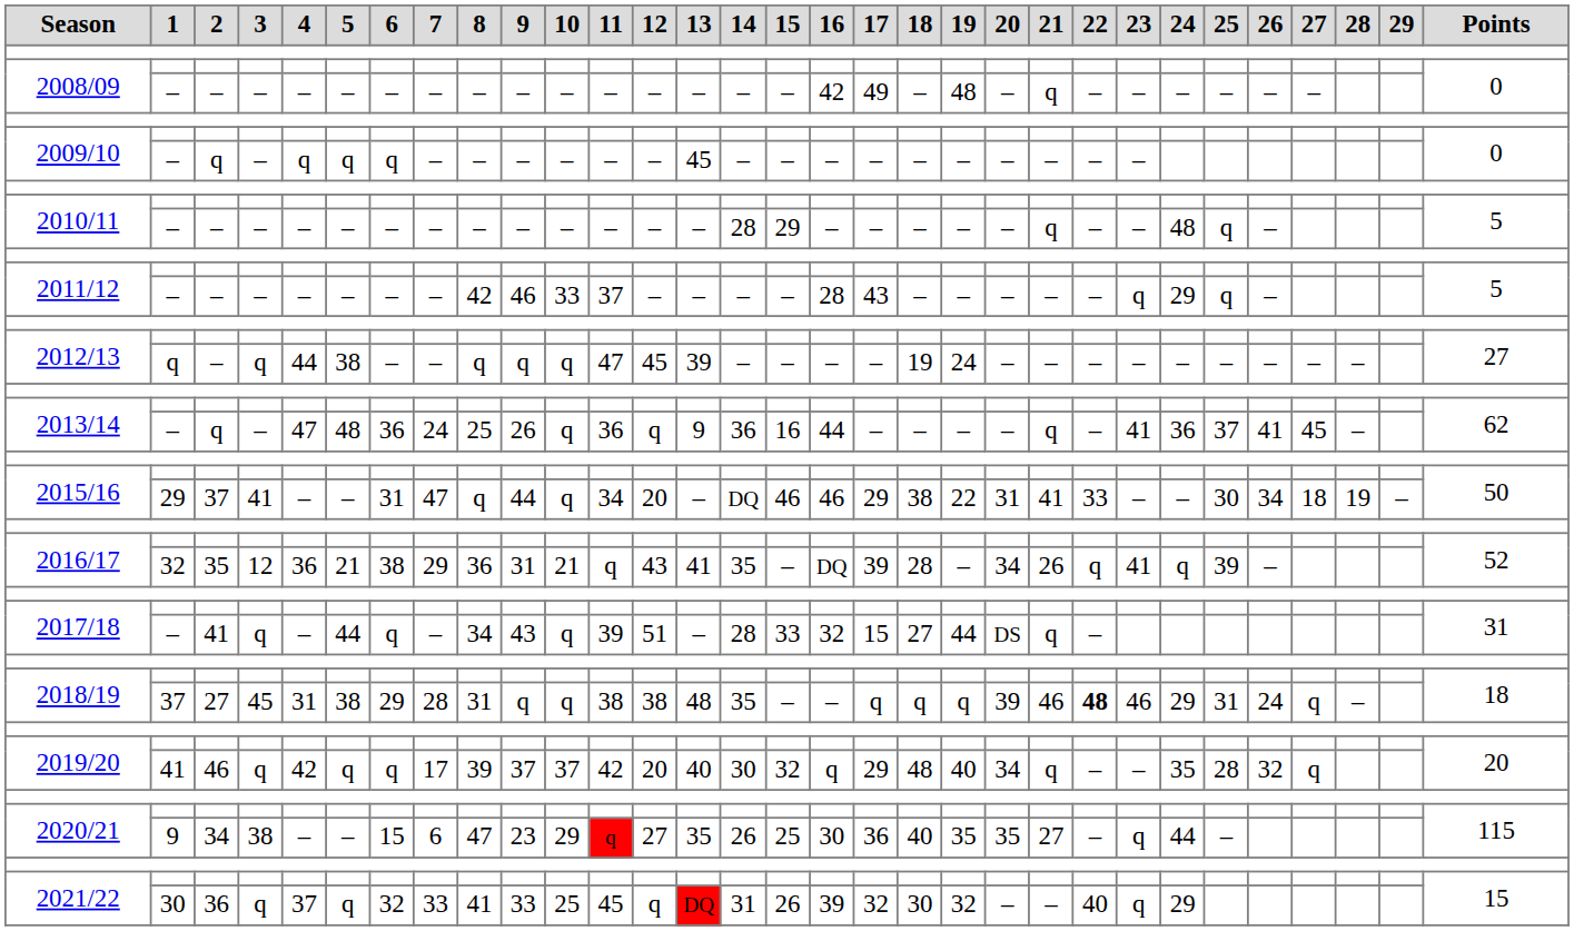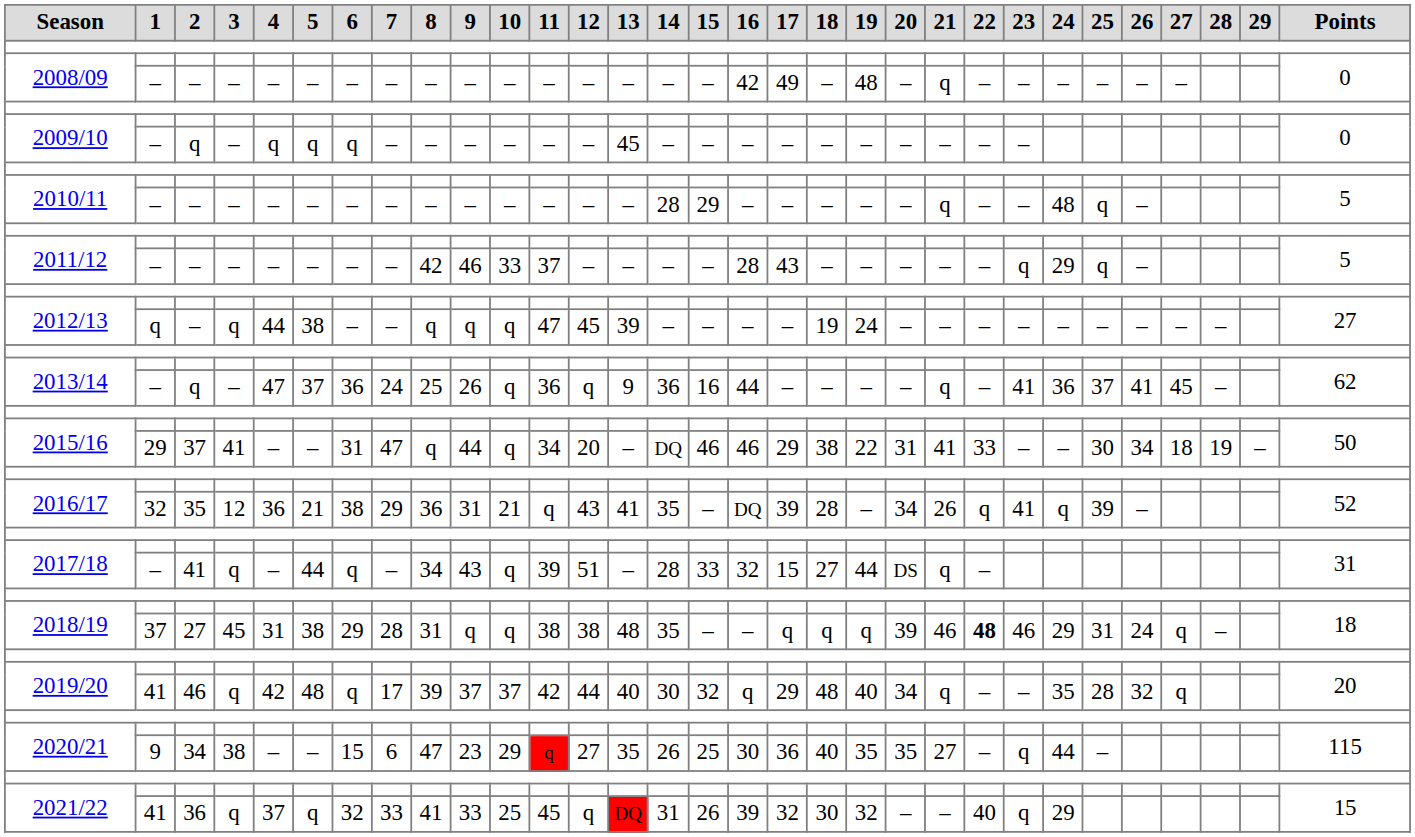 <table cellpadding="3" cellspacing="0" border="1" style="background:#fff; font-size:80%; line-height:13px; border:gray solid 1px; border-collapse:collapse;">
 <tr style="background:#ccc; text-align:center; background:#dcdcdc;">
 <td style="background:#DCDCDC;" width=65px><strong>Season</strong></td>
 <td style="background:#DCDCDC;" width=15px><strong>1</strong></td>
 <td style="background:#DCDCDC;" width=15px><strong>2</strong></td>
 <td style="background:#DCDCDC;" width=15px><strong>3</strong></td>
 <td style="background:#DCDCDC;" width=15px><strong>4</strong></td>
 <td style="background:#DCDCDC;" width=15px><strong>5</strong></td>
 <td style="background:#DCDCDC;" width=15px><strong>6</strong></td>
 <td style="background:#DCDCDC;" width=15px><strong>7</strong></td>
 <td style="background:#DCDCDC;" width=15px><strong>8</strong></td>
 <td style="background:#DCDCDC;" width=15px><strong>9</strong></td>
 <td style="background:#DCDCDC;" width=15px><strong>10</strong></td>
 <td style="background:#DCDCDC;" width=15px><strong>11</strong></td>
 <td style="background:#DCDCDC;" width=15px><strong>12</strong></td>
 <td style="background:#DCDCDC;" width=15px><strong>13</strong></td>
 <td style="background:#DCDCDC;" width=15px><strong>14</strong></td>
 <td style="background:#DCDCDC;" width=15px><strong>15</strong></td>
 <td style="background:#DCDCDC;" width=15px><strong>16</strong></td>
 <td style="background:#DCDCDC;" width=15px><strong>17</strong></td>
 <td style="background:#DCDCDC;" width=15px><strong>18</strong></td>
 <td style="background:#DCDCDC;" width=15px><strong>19</strong></td>
 <td style="background:#DCDCDC;" width=15px><strong>20</strong></td>
 <td style="background:#DCDCDC;" width=15px><strong>21</strong></td>
 <td style="background:#DCDCDC;" width=15px><strong>22</strong></td>
 <td style="background:#DCDCDC;" width=15px><strong>23</strong></td>
 <td style="background:#DCDCDC;" width=15px><strong>24</strong></td>
 <td style="background:#DCDCDC;" width=15px><strong>25</strong></td>
 <td style="background:#DCDCDC;" width=15px><strong>26</strong></td>
 <td style="background:#DCDCDC;" width=15px><strong>27</strong></td>
 <td style="background:#DCDCDC;" width=15px><strong>28</strong></td>
 <td style="background:#DCDCDC;" width=15px><strong>29</strong></td>
 <td style="background:#DCDCDC;" width=30px><strong>Points</strong></td>
 </tr>
 <tr>
 <td colspan="31"></td>
 </tr>
 <tr align="center">
 <td rowspan="2" width="66px"><a href='#'>2008/09</a></td>
 <th></th>
 <th></th>
 <th></th>
 <th></th>
 <th></th>
 <th></th>
 <th></th>
 <th></th>
 <th></th>
 <th></th>
 <th></th>
 <th></th>
 <th></th>
 <th></th>
 <th></th>
 <th></th>
 <th></th>
 <th></th>
 <th></th>
 <th></th>
 <th></th>
 <th></th>
 <th></th>
 <th></th>
 <th></th>
 <th></th>
 <th></th>
 <th></th>
 <th></th>
 <td rowspan="2" width="66px">0</td>
 </tr>
 <tr align="center">
 <td>–</td>
 <td>–</td>
 <td>–</td>
 <td>–</td>
 <td>–</td>
 <td>–</td>
 <td>–</td>
 <td>–</td>
 <td>–</td>
 <td>–</td>
 <td>–</td>
 <td>–</td>
 <td>–</td>
 <td>–</td>
 <td>–</td>
 <td>42</td>
 <td>49</td>
 <td>–</td>
 <td>48</td>
 <td>–</td>
 <td>q</td>
 <td>–</td>
 <td>–</td>
 <td>–</td>
 <td>–</td>
 <td>–</td>
 <td>–</td>
 <th></th>
 <th></th>
 </tr>
 <tr>
 <td colspan="31"></td>
 </tr>
 <tr align="center">
 <td rowspan="2" width="66px"><a href='#'>2009/10</a></td>
 <th></th>
 <th></th>
 <th></th>
 <th></th>
 <th></th>
 <th></th>
 <th></th>
 <th></th>
 <th></th>
 <th></th>
 <th></th>
 <th></th>
 <th></th>
 <th></th>
 <th></th>
 <th></th>
 <th></th>
 <th></th>
 <th></th>
 <th></th>
 <th></th>
 <th></th>
 <th></th>
 <th></th>
 <th></th>
 <th></th>
 <th></th>
 <th></th>
 <th></th>
 <td rowspan="2" width="66px">0</td>
 </tr>
 <tr align="center">
 <td>–</td>
 <td>q</td>
 <td>–</td>
 <td>q</td>
 <td>q</td>
 <td>q</td>
 <td>–</td>
 <td>–</td>
 <td>–</td>
 <td>–</td>
 <td>–</td>
 <td>–</td>
 <td>45</td>
 <td>–</td>
 <td>–</td>
 <td>–</td>
 <td>–</td>
 <td>–</td>
 <td>–</td>
 <td>–</td>
 <td>–</td>
 <td>–</td>
 <td>–</td>
 <th></th>
 <th></th>
 <th></th>
 <th></th>
 <th></th>
 <th></th>
 </tr>
 <tr>
 <td colspan="31"></td>
 </tr>
 <tr align="center">
 <td rowspan="2" width="66px"><a href='#'>2010/11</a></td>
 <th></th>
 <th></th>
 <th></th>
 <th></th>
 <th></th>
 <th></th>
 <th></th>
 <th></th>
 <th></th>
 <th></th>
 <th></th>
 <th></th>
 <th></th>
 <th></th>
 <th></th>
 <th></th>
 <th></th>
 <th></th>
 <th></th>
 <th></th>
 <th></th>
 <th></th>
 <th></th>
 <th></th>
 <th></th>
 <th></th>
 <th></th>
 <th></th>
 <th></th>
 <td rowspan="2" width="66px">5</td>
 </tr>
 <tr align="center">
 <td>–</td>
 <td>–</td>
 <td>–</td>
 <td>–</td>
 <td>–</td>
 <td>–</td>
 <td>–</td>
 <td>–</td>
 <td>–</td>
 <td>–</td>
 <td>–</td>
 <td>–</td>
 <td>–</td>
 <td>28</td>
 <td>29</td>
 <td>–</td>
 <td>–</td>
 <td>–</td>
 <td>–</td>
 <td>–</td>
 <td>q</td>
 <td>–</td>
 <td>–</td>
 <td>48</td>
 <td>q</td>
 <td>–</td>
 <th></th>
 <th></th>
 <th></th>
 </tr>
 <tr>
 <td colspan="31"></td>
 </tr>
 <tr align="center">
 <td rowspan="2" width="66px"><a href='#'>2011/12</a></td>
 <th></th>
 <th></th>
 <th></th>
 <th></th>
 <th></th>
 <th></th>
 <th></th>
 <th></th>
 <th></th>
 <th></th>
 <th></th>
 <th></th>
 <th></th>
 <th></th>
 <th></th>
 <th></th>
 <th></th>
 <th></th>
 <th></th>
 <th></th>
 <th></th>
 <th></th>
 <th></th>
 <th></th>
 <th></th>
 <th></th>
 <th></th>
 <th></th>
 <th></th>
 <td rowspan="2" width="66px">5</td>
 </tr>
 <tr align="center">
 <td>–</td>
 <td>–</td>
 <td>–</td>
 <td>–</td>
 <td>–</td>
 <td>–</td>
 <td>–</td>
 <td>42</td>
 <td>46</td>
 <td>33</td>
 <td>37</td>
 <td>–</td>
 <td>–</td>
 <td>–</td>
 <td>–</td>
 <td>28</td>
 <td>43</td>
 <td>–</td>
 <td>–</td>
 <td>–</td>
 <td>–</td>
 <td>–</td>
 <td>q</td>
 <td>29</td>
 <td>q</td>
 <td>–</td>
 <th></th>
 <th></th>
 <th></th>
 </tr>
 <tr>
 <td colspan="31"></td>
 </tr>
 <tr align="center">
 <td rowspan="2" width="66px"><a href='#'>2012/13</a></td>
 <th></th>
 <th></th>
 <th></th>
 <th></th>
 <th></th>
 <th></th>
 <th></th>
 <th></th>
 <th></th>
 <th></th>
 <th></th>
 <th></th>
 <th></th>
 <th></th>
 <th></th>
 <th></th>
 <th></th>
 <th></th>
 <th></th>
 <th></th>
 <th></th>
 <th></th>
 <th></th>
 <th></th>
 <th></th>
 <th></th>
 <th></th>
 <th></th>
 <th></th>
 <td rowspan="2" width="66px">27</td>
 </tr>
 <tr align="center">
 <td>q</td>
 <td>–</td>
 <td>q</td>
 <td>44</td>
 <td>38</td>
 <td>–</td>
 <td>–</td>
 <td>q</td>
 <td>q</td>
 <td>q</td>
 <td>47</td>
 <td>45</td>
 <td>39</td>
 <td>–</td>
 <td>–</td>
 <td>–</td>
 <td>–</td>
 <td>19</td>
 <td>24</td>
 <td>–</td>
 <td>–</td>
 <td>–</td>
 <td>–</td>
 <td>–</td>
 <td>–</td>
 <td>–</td>
 <td>–</td>
 <td>–</td>
 <th></th>
 </tr>
 <tr>
 <td colspan="31"></td>
 </tr>
 <tr align="center">
 <td rowspan="2" width="66px"><a href='#'>2013/14</a></td>
 <th></th>
 <th></th>
 <th></th>
 <th></th>
 <th></th>
 <th></th>
 <th></th>
 <th></th>
 <th></th>
 <th></th>
 <th></th>
 <th></th>
 <th></th>
 <th></th>
 <th></th>
 <th></th>
 <th></th>
 <th></th>
 <th></th>
 <th></th>
 <th></th>
 <th></th>
 <th></th>
 <th></th>
 <th></th>
 <th></th>
 <th></th>
 <th></th>
 <th></th>
 <td rowspan="2" width="66px">62</td>
 </tr>
 <tr align="center">
 <td>–</td>
 <td>q</td>
 <td>–</td>
 <td>47</td>
-<td>48</td>
+<td>37</td>
 <td>36</td>
 <td>24</td>
 <td>25</td>
 <td>26</td>
 <td>q</td>
 <td>36</td>
 <td>q</td>
 <td>9</td>
 <td>36</td>
 <td>16</td>
 <td>44</td>
 <td>–</td>
 <td>–</td>
 <td>–</td>
 <td>–</td>
 <td>q</td>
 <td>–</td>
 <td>41</td>
 <td>36</td>
 <td>37</td>
 <td>41</td>
 <td>45</td>
 <td>–</td>
 <th></th>
 </tr>
 <tr>
 <td colspan="31"></td>
 </tr>
 <tr align="center">
 <td rowspan="2" width="66px"><a href='#'>2015/16</a></td>
 <th></th>
 <th></th>
 <th></th>
 <th></th>
 <th></th>
 <th></th>
 <th></th>
 <th></th>
 <th></th>
 <th></th>
 <th></th>
 <th></th>
 <th></th>
 <th></th>
 <th></th>
 <th></th>
 <th></th>
 <th></th>
 <th></th>
 <th></th>
 <th></th>
 <th></th>
 <th></th>
 <th></th>
 <th></th>
 <th></th>
 <th></th>
 <th></th>
 <th></th>
 <td rowspan="2" width="66px">50</td>
 </tr>
 <tr align="center">
 <td>29</td>
 <td>37</td>
 <td>41</td>
 <td>–</td>
 <td>–</td>
 <td>31</td>
 <td>47</td>
 <td>q</td>
 <td>44</td>
 <td>q</td>
 <td>34</td>
 <td>20</td>
 <td>–</td>
 <td><small>DQ</small></td>
 <td>46</td>
 <td>46</td>
 <td>29</td>
 <td>38</td>
 <td>22</td>
 <td>31</td>
 <td>41</td>
 <td>33</td>
 <td>–</td>
 <td>–</td>
 <td>30</td>
 <td>34</td>
 <td>18</td>
 <td>19</td>
 <td>–</td>
 </tr>
 <tr>
 <td colspan="31"></td>
 </tr>
 <tr align="center">
 <td rowspan="2" style="width:66px;"><a href='#'>2016/17</a></td>
 <th></th>
 <th></th>
 <th></th>
 <th></th>
 <th></th>
 <th></th>
 <th></th>
 <th></th>
 <th></th>
 <th></th>
 <th></th>
 <th></th>
 <th></th>
 <th></th>
 <th></th>
 <th></th>
 <th></th>
 <th></th>
 <th></th>
 <th></th>
 <th></th>
 <th></th>
 <th></th>
 <th></th>
 <th></th>
 <th></th>
 <th></th>
 <th></th>
 <th></th>
 <td rowspan="2" style="width:66px;">52</td>
 </tr>
 <tr align="center">
 <td>32</td>
 <td>35</td>
 <td>12</td>
 <td>36</td>
 <td>21</td>
 <td>38</td>
 <td>29</td>
 <td>36</td>
 <td>31</td>
 <td>21</td>
 <td>q</td>
 <td>43</td>
 <td>41</td>
 <td>35</td>
 <td>–</td>
 <td><small>DQ</small></td>
 <td>39</td>
 <td>28</td>
 <td>–</td>
 <td>34</td>
 <td>26</td>
 <td>q</td>
 <td>41</td>
 <td>q</td>
 <td>39</td>
 <td>–</td>
 <td></td>
 <td></td>
 <td></td>
 </tr>
 <tr>
 <td colspan="31"></td>
 </tr>
 <tr align="center">
 <td rowspan="2" style="width:66px;"><a href='#'>2017/18</a></td>
 <th></th>
 <th></th>
 <th></th>
 <th></th>
 <th></th>
 <th></th>
 <th></th>
 <th></th>
 <th></th>
 <th></th>
 <th></th>
 <th></th>
 <th></th>
 <th></th>
 <th></th>
 <th></th>
 <th></th>
 <th></th>
 <th></th>
 <th></th>
 <th></th>
 <th></th>
 <th></th>
 <th></th>
 <th></th>
 <th></th>
 <th></th>
 <th></th>
 <th></th>
 <td rowspan="2" style="width:66px;">31</td>
 </tr>
 <tr align="center">
 <td>–</td>
 <td>41</td>
 <td>q</td>
 <td>–</td>
 <td>44</td>
 <td>q</td>
 <td>–</td>
 <td>34</td>
 <td>43</td>
 <td>q</td>
 <td>39</td>
 <td>51</td>
 <td>–</td>
 <td>28</td>
 <td>33</td>
 <td>32</td>
 <td>15</td>
 <td>27</td>
 <td>44</td>
 <td><small>DS</small></td>
 <td>q</td>
 <td>–</td>
 <td></td>
 <td></td>
 <td></td>
 <td></td>
 <td></td>
 <td></td>
 <td></td>
 </tr>
 <tr>
 <td colspan=31></td>
 </tr>
 <tr align=center>
 <td rowspan="2" style="width:66px;"><a href='#'>2018/19</a></td>
 <th></th>
 <th></th>
 <th></th>
 <th></th>
 <th></th>
 <th></th>
 <th></th>
 <th></th>
 <th></th>
 <th></th>
 <th></th>
 <th></th>
 <th></th>
 <th></th>
 <th></th>
 <th></th>
 <th></th>
 <th></th>
 <th></th>
 <th></th>
 <th></th>
 <th></th>
 <th></th>
 <th></th>
 <th></th>
 <th></th>
 <th></th>
 <th></th>
 <th></th>
 <td rowspan="2" style="width:66px;">18</td>
 </tr>
 <tr align=center>
 <td>37</td>
 <td>27</td>
 <td>45</td>
 <td>31</td>
 <td>38</td>
 <td>29</td>
 <td>28</td>
 <td>31</td>
 <td>q</td>
 <td>q</td>
 <td>38</td>
 <td>38</td>
 <td>48</td>
 <td>35</td>
 <td>–</td>
 <td>–</td>
 <td>q</td>
 <td>q</td>
 <td>q</td>
 <td>39</td>
 <td>46</td>
 <td><strong>48</strong></td>
 <td>46</td>
 <td>29</td>
 <td>31</td>
 <td>24</td>
 <td>q</td>
 <td>–</td>
 <td></td>
 </tr>
 <tr>
 <td colspan=31></td>
 </tr>
 <tr align=center>
 <td rowspan="2" style="width:66px;"><a href='#'>2019/20</a></td>
 <th></th>
 <th></th>
 <th></th>
 <th></th>
 <th></th>
 <th></th>
 <th></th>
 <th></th>
 <th></th>
 <th></th>
 <th></th>
 <th></th>
 <th></th>
 <th></th>
 <th></th>
 <th></th>
 <th></th>
 <th></th>
 <th></th>
 <th></th>
 <th></th>
 <th></th>
 <th></th>
 <th></th>
 <th></th>
 <th></th>
 <th></th>
 <th></th>
 <th></th>
 <td rowspan="2" style="width:66px;">20</td>
 </tr>
 <tr align=center>
 <td>41</td>
 <td>46</td>
 <td>q</td>
 <td>42</td>
-<td>q</td>
+<td>48</td>
 <td>q</td>
 <td>17</td>
 <td>39</td>
 <td>37</td>
 <td>37</td>
 <td>42</td>
-<td>20</td>
+<td>44</td>
 <td>40</td>
 <td>30</td>
 <td>32</td>
 <td>q</td>
 <td>29</td>
 <td>48</td>
 <td>40</td>
 <td>34</td>
 <td>q</td>
 <td>–</td>
 <td>–</td>
 <td>35</td>
 <td>28</td>
 <td>32</td>
 <td>q</td>
 <td></td>
 <td></td>
 </tr>
 <tr>
 <td colspan=31></td>
 </tr>
 <tr align=center>
 <td rowspan="2" style="width:66px;"><a href='#'>2020/21</a></td>
 <th></th>
 <th></th>
 <th></th>
 <th></th>
 <th></th>
 <th></th>
 <th></th>
 <th></th>
 <th></th>
 <th></th>
 <th></th>
 <th></th>
 <th></th>
 <th></th>
 <th></th>
 <th></th>
 <th></th>
 <th></th>
 <th></th>
 <th></th>
 <th></th>
 <th></th>
 <th></th>
 <th></th>
 <th></th>
 <th></th>
 <th></th>
 <th></th>
 <th></th>
 <td rowspan="2" style="width:66px;">115</td>
 </tr>
 <tr align=center>
 <td>9</td>
 <td>34</td>
 <td>38</td>
 <td>–</td>
 <td>–</td>
 <td>15</td>
 <td>6</td>
 <td>47</td>
 <td>23</td>
 <td>29</td>
 <td bgcolor=red><small>q</small></td>
 <td>27</td>
 <td>35</td>
 <td>26</td>
 <td>25</td>
 <td>30</td>
 <td>36</td>
 <td>40</td>
 <td>35</td>
 <td>35</td>
 <td>27</td>
 <td>–</td>
 <td>q</td>
 <td>44</td>
 <td>–</td>
 <td></td>
 <td></td>
 <td></td>
 <td></td>
 </tr>
 <tr>
 <td colspan=31></td>
 </tr>
 <tr align=center>
 <td rowspan="2" style="width:66px;"><a href='#'>2021/22</a></td>
 <th></th>
 <th></th>
 <th></th>
 <th></th>
 <th></th>
 <th></th>
 <th></th>
 <th></th>
 <th></th>
 <th></th>
 <th></th>
 <th></th>
 <th></th>
 <th></th>
 <th></th>
 <th></th>
 <th></th>
 <th></th>
 <th></th>
 <th></th>
 <th></th>
 <th></th>
 <th></th>
 <th></th>
 <th></th>
 <th></th>
 <th></th>
 <th></th>
 <th></th>
 <td rowspan="2" style="width:66px;">15</td>
 </tr>
 <tr align=center>
-<td>30</td>
+<td>41</td>
 <td>36</td>
 <td>q</td>
 <td>37</td>
 <td>q</td>
 <td>32</td>
 <td>33</td>
 <td>41</td>
 <td>33</td>
 <td>25</td>
 <td>45</td>
 <td>q</td>
 <td bgcolor=red><small>DQ</small></td>
 <td>31</td>
 <td>26</td>
 <td>39</td>
 <td>32</td>
 <td>30</td>
 <td>32</td>
 <td>–</td>
 <td>–</td>
 <td>40</td>
 <td>q</td>
 <td>29</td>
 <td></td>
 <td></td>
 <td></td>
 <td></td>
 <td></td>
 </tr>
 </table>
